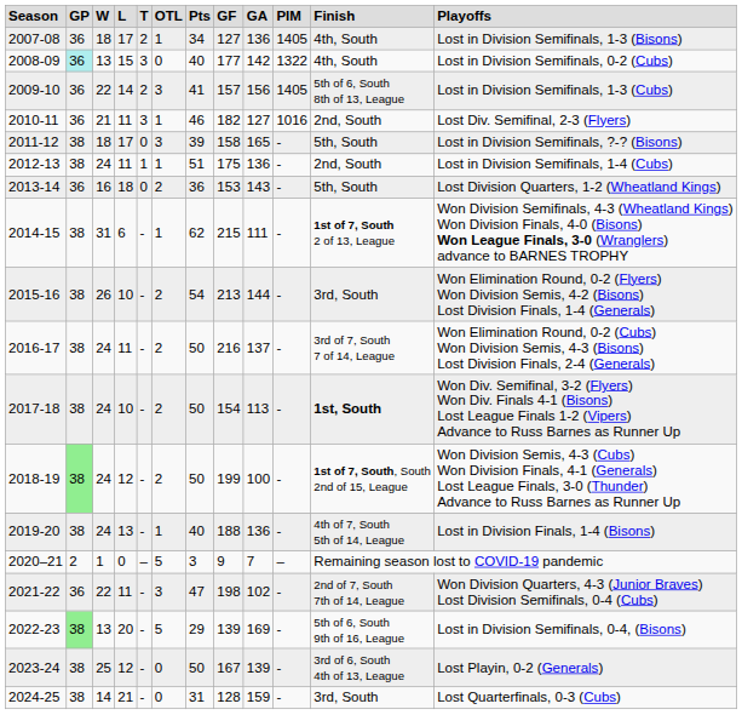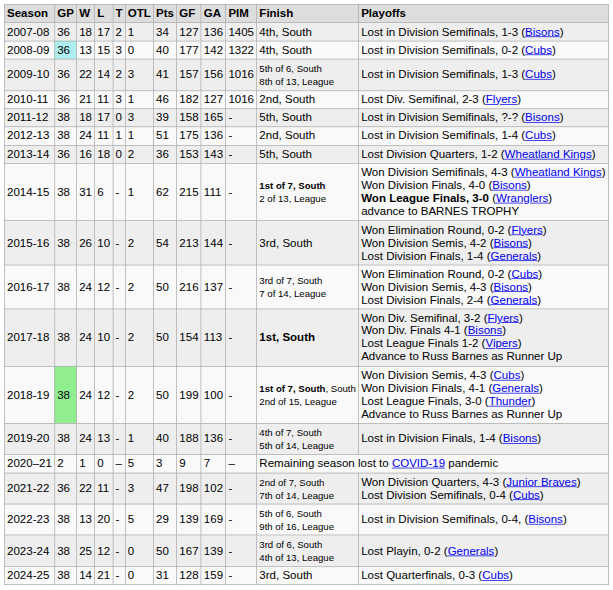 <table class="wikitable">
 <tr style="font-weight:bold; background-color:#dddddd;" |>
 <td>Season</td>
 <td>GP</td>
 <td>W</td>
 <td>L</td>
 <td>T</td>
 <td>OTL</td>
 <td>Pts</td>
 <td>GF</td>
 <td>GA</td>
 <td>PIM</td>
 <td>Finish</td>
 <td>Playoffs</td>
 </tr>
 <tr bgcolor="#eeeeee">
 <td>2007-08</td>
 <td>36</td>
 <td>18</td>
 <td>17</td>
 <td>2</td>
 <td>1</td>
 <td>34</td>
 <td>127</td>
 <td>136</td>
 <td>1405</td>
 <td>4th, South</td>
 <td>Lost in Division Semifinals, 1-3 (<a href='#'>Bisons</a>)</td>
 </tr>
 <tr>
 <td>2008-09</td>
 <td style="background: paleturquoise;">36</td>
 <td>13</td>
 <td>15</td>
 <td>3</td>
 <td>0</td>
 <td>40</td>
 <td>177</td>
 <td>142</td>
 <td>1322</td>
 <td>4th, South</td>
 <td>Lost in Division Semifinals, 0-2 (<a href='#'>Cubs</a>)</td>
 </tr>
 <tr bgcolor="#eeeeee">
 <td>2009-10</td>
 <td>36</td>
 <td>22</td>
 <td>14</td>
 <td>2</td>
 <td>3</td>
 <td>41</td>
 <td>157</td>
 <td>156</td>
-<td>1405</td>
+<td>1016</td>
 <td><small> 5th of 6, South<br>8th of 13, League</small></td>
 <td>Lost in Division Semifinals, 1-3 (<a href='#'>Cubs</a>)</td>
 </tr>
 <tr>
 <td>2010-11</td>
 <td>36</td>
 <td>21</td>
 <td>11</td>
 <td>3</td>
 <td>1</td>
 <td>46</td>
 <td>182</td>
 <td>127</td>
 <td>1016</td>
 <td>2nd, South</td>
 <td>Lost Div. Semifinal, 2-3 (<a href='#'>Flyers</a>)</td>
 </tr>
 <tr bgcolor="#eeeeee">
 <td>2011-12</td>
 <td>38</td>
 <td>18</td>
 <td>17</td>
 <td>0</td>
 <td>3</td>
 <td>39</td>
 <td>158</td>
 <td>165</td>
 <td>-</td>
 <td>5th, South</td>
 <td>Lost in Division Semifinals, ?-? (<a href='#'>Bisons</a>)</td>
 </tr>
 <tr>
 <td>2012-13</td>
 <td>38</td>
 <td>24</td>
 <td>11</td>
 <td>1</td>
 <td>1</td>
 <td>51</td>
 <td>175</td>
 <td>136</td>
 <td>-</td>
 <td>2nd, South</td>
 <td>Lost in Division Semifinals, 1-4 (<a href='#'>Cubs</a>)</td>
 </tr>
 <tr bgcolor="#eeeeee">
 <td>2013-14</td>
 <td>36</td>
 <td>16</td>
 <td>18</td>
 <td>0</td>
 <td>2</td>
 <td>36</td>
 <td>153</td>
 <td>143</td>
 <td>-</td>
 <td>5th, South</td>
 <td>Lost Division Quarters, 1-2 (<a href='#'>Wheatland Kings</a>)</td>
 </tr>
 <tr>
 <td>2014-15</td>
 <td>38</td>
 <td>31</td>
 <td>6</td>
 <td>-</td>
 <td>1</td>
 <td>62</td>
 <td>215</td>
 <td>111</td>
 <td>-</td>
 <td><small> <strong>1st of 7, South</strong><br>2 of 13, League</small></td>
 <td>Won Division Semifinals, 4-3 (<a href='#'>Wheatland Kings</a>)<br> Won Division Finals, 4-0 (<a href='#'>Bisons</a>)<br><strong>Won League Finals, 3-0</strong> (<a href='#'>Wranglers</a>)<br> advance to BARNES TROPHY</td>
 </tr>
 <tr bgcolor="#eeeeee">
 <td>2015-16</td>
 <td>38</td>
 <td>26</td>
 <td>10</td>
 <td>-</td>
 <td>2</td>
 <td>54</td>
 <td>213</td>
 <td>144</td>
 <td>-</td>
 <td>3rd, South</td>
 <td>Won Elimination Round, 0-2 (<a href='#'>Flyers</a>)<br> Won Division Semis, 4-2 (<a href='#'>Bisons</a>)<br>Lost Division Finals, 1-4 (<a href='#'>Generals</a>)</td>
 </tr>
 <tr>
 <td>2016-17</td>
 <td>38</td>
 <td>24</td>
-<td>11</td>
+<td>12</td>
 <td>-</td>
 <td>2</td>
 <td>50</td>
 <td>216</td>
 <td>137</td>
 <td>-</td>
 <td><small> 3rd of 7, South<br>7 of 14, League</small></td>
 <td>Won Elimination Round, 0-2 (<a href='#'>Cubs</a>)<br> Won Division Semis, 4-3 (<a href='#'>Bisons</a>)<br>Lost Division Finals, 2-4 (<a href='#'>Generals</a>)</td>
 </tr>
 <tr bgcolor="#eeeeee">
 <td>2017-18</td>
 <td>38</td>
 <td>24</td>
 <td>10</td>
 <td>-</td>
 <td>2</td>
 <td>50</td>
 <td>154</td>
 <td>113</td>
 <td>-</td>
 <td><strong>1st, South</strong></td>
 <td>Won Div. Semifinal, 3-2 (<a href='#'>Flyers</a>)<br>Won Div. Finals 4-1 (<a href='#'>Bisons</a>)<br>Lost League Finals 1-2 (<a href='#'>Vipers</a>)<br>Advance to Russ Barnes as Runner Up</td>
 </tr>
 <tr>
 <td>2018-19</td>
 <td style="background: lightgreen;">38</td>
 <td>24</td>
 <td>12</td>
 <td>-</td>
 <td>2</td>
 <td>50</td>
 <td>199</td>
 <td>100</td>
 <td>-</td>
 <td><small> <strong>1st of 7, South</strong>, South<br>2nd of 15, League</small></td>
 <td>Won Division Semis, 4-3 (<a href='#'>Cubs</a>)<br> Won Division Finals, 4-1 (<a href='#'>Generals</a>)<br>Lost League Finals, 3-0 (<a href='#'>Thunder</a>)<br>Advance to Russ Barnes as Runner Up</td>
 </tr>
 <tr bgcolor="#eeeeee">
 <td>2019-20</td>
 <td>38</td>
 <td>24</td>
 <td>13</td>
 <td>-</td>
 <td>1</td>
 <td>40</td>
 <td>188</td>
 <td>136</td>
 <td>-</td>
 <td><small> 4th of 7, South<br>5th of 14, League</small></td>
 <td>Lost in Division Finals, 1-4 (<a href='#'>Bisons</a>)</td>
 </tr>
 <tr>
 <td>2020–21</td>
 <td>2</td>
 <td>1</td>
 <td>0</td>
 <td>–</td>
 <td>5</td>
 <td>3</td>
 <td>9</td>
 <td>7</td>
 <td>–</td>
 <td colspan="3">Remaining season lost to <a href='#'>COVID-19</a> pandemic</td>
 </tr>
 <tr bgcolor="#eeeeee">
 <td>2021-22</td>
 <td>36</td>
 <td>22</td>
 <td>11</td>
 <td>-</td>
 <td>3</td>
 <td>47</td>
 <td>198</td>
 <td>102</td>
 <td>-</td>
 <td><small> 2nd of 7, South<br>7th of 14, League</small></td>
 <td>Won Division Quarters, 4-3 (<a href='#'>Junior Braves</a>)<br>Lost  Division Semifinals, 0-4 (<a href='#'>Cubs</a>)</td>
 </tr>
 <tr>
 <td>2022-23</td>
-<td style="background: lightgreen;">38</td>
+<td>38</td>
 <td>13</td>
 <td>20</td>
 <td>-</td>
 <td>5</td>
 <td>29</td>
 <td>139</td>
 <td>169</td>
 <td>-</td>
 <td><small> 5th of 6, South<br>9th of 16, League</small></td>
 <td>Lost in Division Semifinals, 0-4, (<a href='#'>Bisons</a>)</td>
 </tr>
 <tr bgcolor="#eeeeee">
 <td>2023-24</td>
 <td>38</td>
 <td>25</td>
 <td>12</td>
 <td>-</td>
 <td>0</td>
 <td>50</td>
 <td>167</td>
 <td>139</td>
 <td>-</td>
 <td><small> 3rd of 6, South<br>4th of 13, League</small></td>
 <td>Lost Playin, 0-2 (<a href='#'>Generals</a>)</td>
 </tr>
 <tr>
 <td>2024-25</td>
 <td>38</td>
 <td>14</td>
 <td>21</td>
 <td>-</td>
 <td>0</td>
 <td>31</td>
 <td>128</td>
 <td>159</td>
 <td>-</td>
 <td>3rd, South</td>
 <td>Lost Quarterfinals, 0-3 (<a href='#'>Cubs</a>)</td>
 </tr>
 </table>
